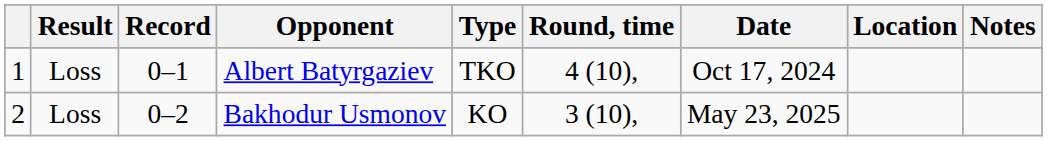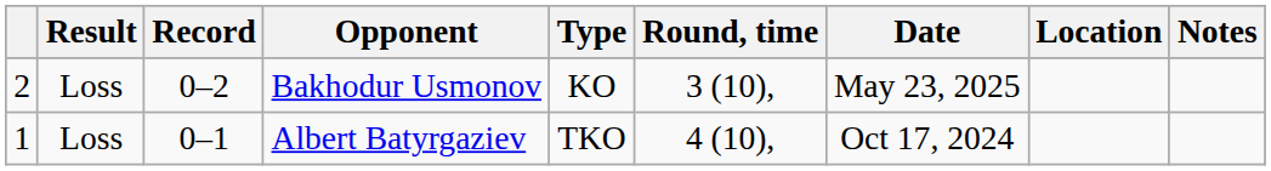 <table class="wikitable" style="text-align:center">
 <tr>
 <th></th>
 <th>Result</th>
 <th>Record</th>
 <th>Opponent</th>
 <th>Type</th>
 <th>Round, time</th>
 <th>Date</th>
 <th>Location</th>
 <th>Notes</th>
 </tr>
 <tr>
+<td>2</td>
+<td>Loss</td>
+<td>0–2</td>
+<td style="text-align:left;"><a href='#'>Bakhodur Usmonov</a></td>
+<td>KO</td>
+<td>3 (10), </td>
+<td>May 23, 2025</td>
+<td style="text-align:left;"></td>
+<td style="text-align:left;"></td>
+</tr>
+<tr>
 <td>1</td>
 <td>Loss</td>
 <td>0–1</td>
 <td style="text-align:left;"><a href='#'>Albert Batyrgaziev</a></td>
 <td>TKO</td>
 <td>4 (10), </td>
 <td>Oct 17, 2024</td>
 <td style="text-align:left;"></td>
 <td style="text-align:left;"></td>
 </tr>
-<tr>
-<td>2</td>
-<td>Loss</td>
-<td>0–2</td>
-<td style="text-align:left;"><a href='#'>Bakhodur Usmonov</a></td>
-<td>KO</td>
-<td>3 (10), </td>
-<td>May 23, 2025</td>
-<td style="text-align:left;"></td>
-<td style="text-align:left;"></td>
-</tr>
 </table>
